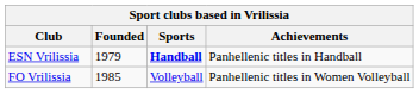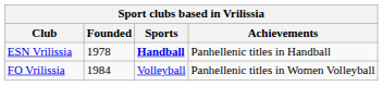 <table class="wikitable">
 <tr>
 <th colspan="4">Sport clubs based in Vrilissia</th>
 </tr>
 <tr>
 <th width="100">Club</th>
 <th>Founded</th>
 <th>Sports</th>
 <th>Achievements</th>
 </tr>
 <tr>
 <td><a href='#'>ESN Vrilissia</a></td>
-<td>1979</td>
+<td>1978</td>
 <td><strong><a href='#'>Handball</a></strong></td>
 <td>Panhellenic titles in Handball</td>
 </tr>
 <tr>
 <td><a href='#'>FO Vrilissia</a></td>
-<td>1985</td>
+<td>1984</td>
 <td><a href='#'>Volleyball</a></td>
 <td>Panhellenic titles in Women Volleyball</td>
 </tr>
 </table>
